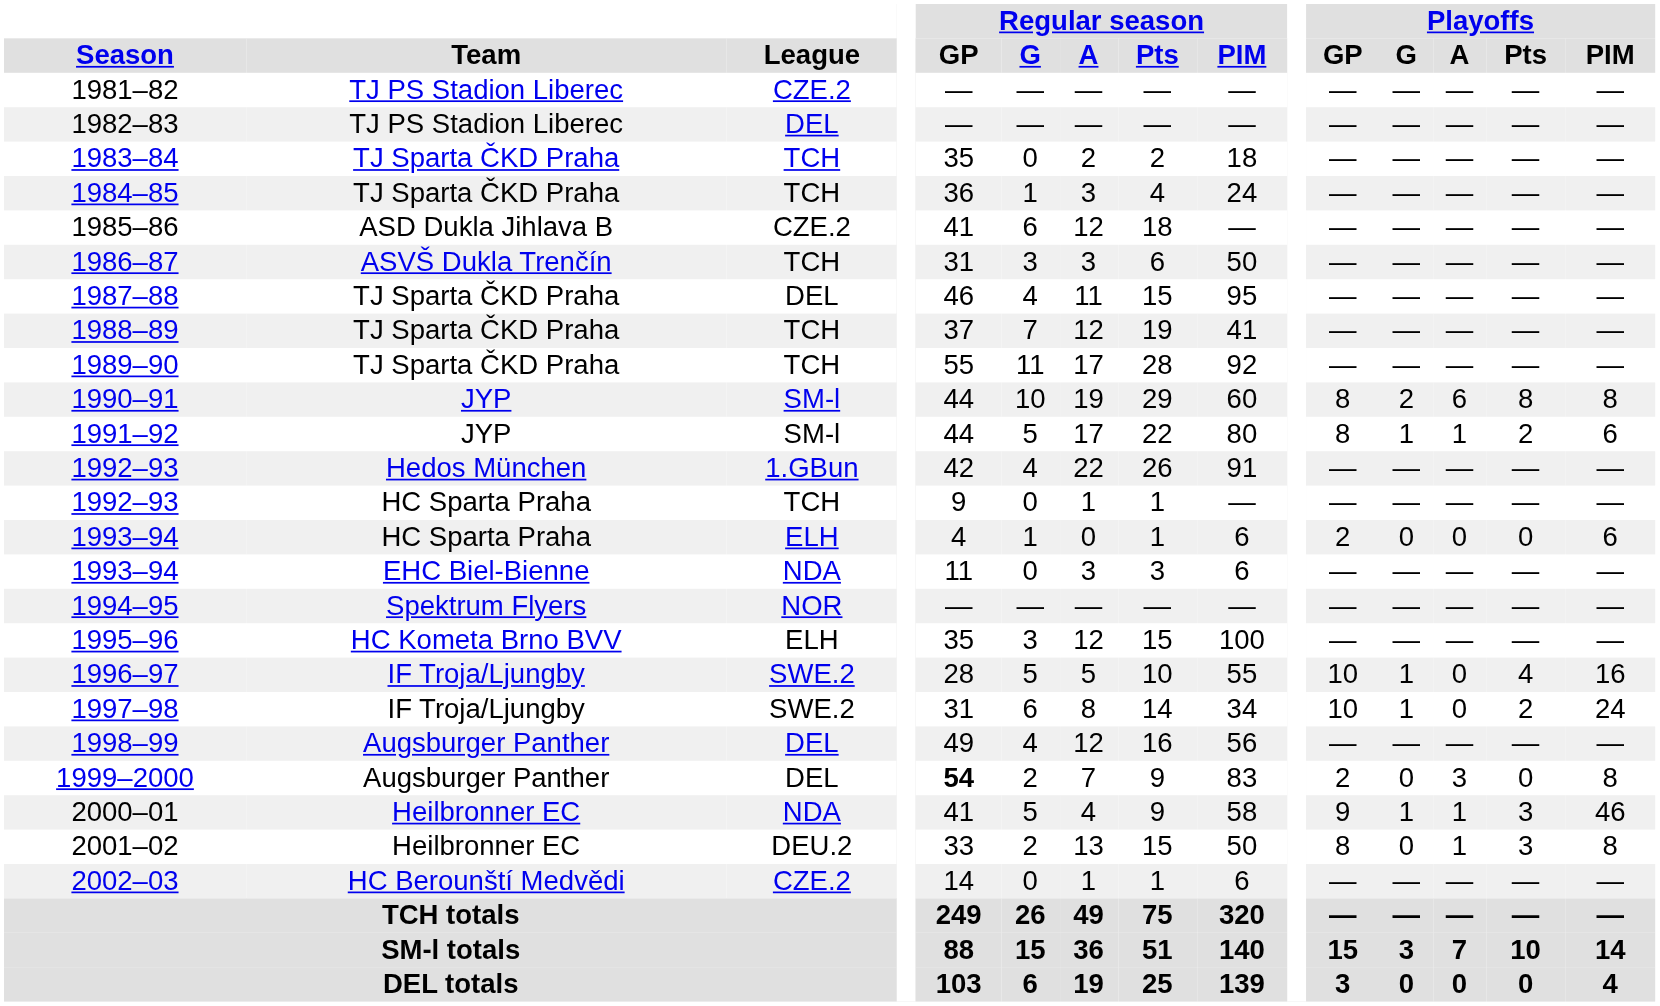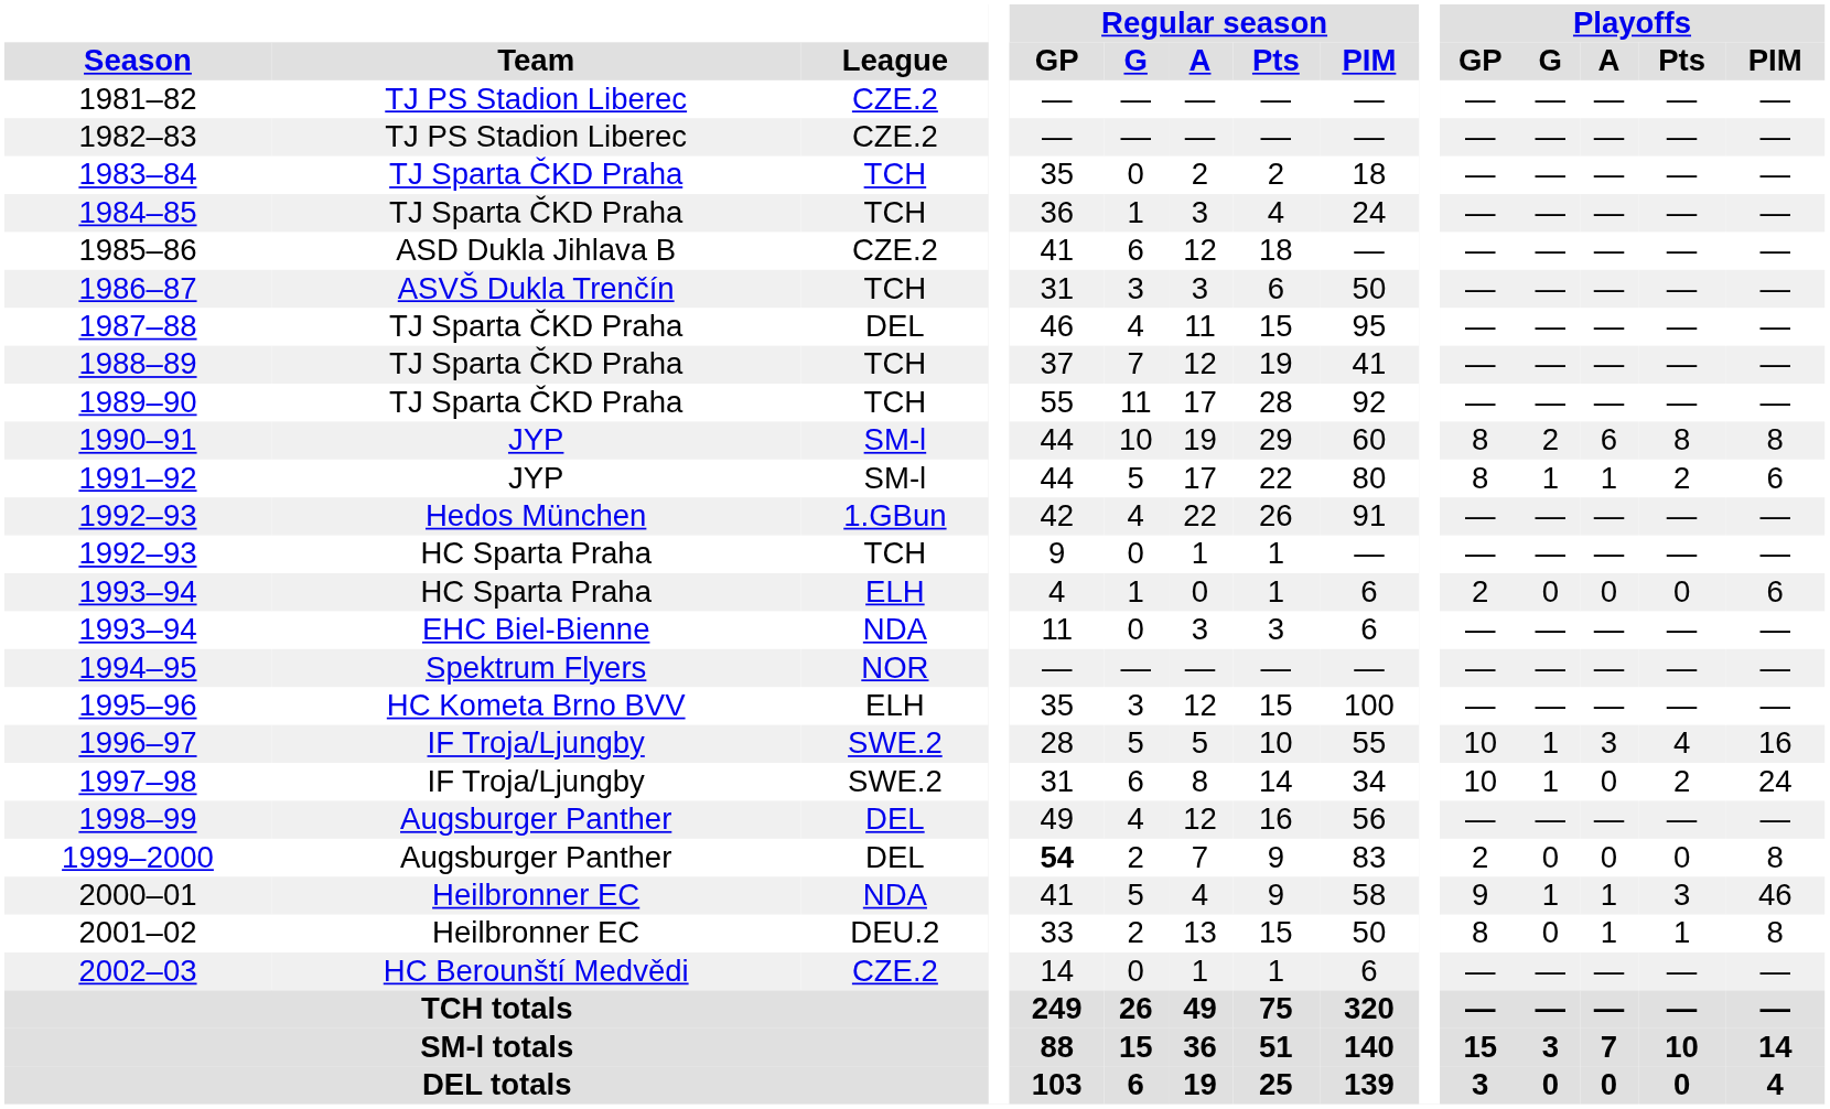 <table border="0" cellpadding="1" cellspacing="0" style="text-align:center; width:60em">
 <tr bgcolor="#e0e0e0">
 <th colspan="3" bgcolor="#ffffff"> </th>
 <th rowspan="99" bgcolor="#ffffff"> </th>
 <th colspan="5"><a href='#'>Regular season</a></th>
 <th rowspan="99" bgcolor="#ffffff"> </th>
 <th colspan="5"><a href='#'>Playoffs</a></th>
 </tr>
 <tr bgcolor="#e0e0e0">
 <th><a href='#'>Season</a></th>
 <th>Team</th>
 <th>League</th>
 <th>GP</th>
 <th><a href='#'>G</a></th>
 <th><a href='#'>A</a></th>
 <th><a href='#'>Pts</a></th>
 <th><a href='#'>PIM</a></th>
 <th>GP</th>
 <th>G</th>
 <th>A</th>
 <th>Pts</th>
 <th>PIM</th>
 </tr>
 <tr>
 <td>1981–82</td>
 <td><a href='#'>TJ PS Stadion Liberec</a></td>
 <td><a href='#'>CZE.2</a></td>
 <td>—</td>
 <td>—</td>
 <td>—</td>
 <td>—</td>
 <td>—</td>
 <td>—</td>
 <td>—</td>
 <td>—</td>
 <td>—</td>
 <td>—</td>
 </tr>
 <tr bgcolor="#f0f0f0">
 <td>1982–83</td>
 <td>TJ PS Stadion Liberec</td>
-<td><a href='#'>DEL</a></td>
+<td>CZE.2</td>
 <td>—</td>
 <td>—</td>
 <td>—</td>
 <td>—</td>
 <td>—</td>
 <td>—</td>
 <td>—</td>
 <td>—</td>
 <td>—</td>
 <td>—</td>
 </tr>
 <tr>
 <td><a href='#'>1983–84</a></td>
 <td><a href='#'>TJ Sparta ČKD Praha</a></td>
 <td><a href='#'>TCH</a></td>
 <td>35</td>
 <td>0</td>
 <td>2</td>
 <td>2</td>
 <td>18</td>
 <td>—</td>
 <td>—</td>
 <td>—</td>
 <td>—</td>
 <td>—</td>
 </tr>
 <tr bgcolor="#f0f0f0">
 <td><a href='#'>1984–85</a></td>
 <td>TJ Sparta ČKD Praha</td>
 <td>TCH</td>
 <td>36</td>
 <td>1</td>
 <td>3</td>
 <td>4</td>
 <td>24</td>
 <td>—</td>
 <td>—</td>
 <td>—</td>
 <td>—</td>
 <td>—</td>
 </tr>
 <tr>
 <td>1985–86</td>
 <td>ASD Dukla Jihlava B</td>
 <td>CZE.2</td>
 <td>41</td>
 <td>6</td>
 <td>12</td>
 <td>18</td>
 <td>—</td>
 <td>—</td>
 <td>—</td>
 <td>—</td>
 <td>—</td>
 <td>—</td>
 </tr>
 <tr bgcolor="#f0f0f0">
 <td><a href='#'>1986–87</a></td>
 <td><a href='#'>ASVŠ Dukla Trenčín</a></td>
 <td>TCH</td>
 <td>31</td>
 <td>3</td>
 <td>3</td>
 <td>6</td>
 <td>50</td>
 <td>—</td>
 <td>—</td>
 <td>—</td>
 <td>—</td>
 <td>—</td>
 </tr>
 <tr>
 <td><a href='#'>1987–88</a></td>
 <td>TJ Sparta ČKD Praha</td>
 <td>DEL</td>
 <td>46</td>
 <td>4</td>
 <td>11</td>
 <td>15</td>
 <td>95</td>
 <td>—</td>
 <td>—</td>
 <td>—</td>
 <td>—</td>
 <td>—</td>
 </tr>
 <tr bgcolor="#f0f0f0">
 <td><a href='#'>1988–89</a></td>
 <td>TJ Sparta ČKD Praha</td>
 <td>TCH</td>
 <td>37</td>
 <td>7</td>
 <td>12</td>
 <td>19</td>
 <td>41</td>
 <td>—</td>
 <td>—</td>
 <td>—</td>
 <td>—</td>
 <td>—</td>
 </tr>
 <tr>
 <td><a href='#'>1989–90</a></td>
 <td>TJ Sparta ČKD Praha</td>
 <td>TCH</td>
 <td>55</td>
 <td>11</td>
 <td>17</td>
 <td>28</td>
 <td>92</td>
 <td>—</td>
 <td>—</td>
 <td>—</td>
 <td>—</td>
 <td>—</td>
 </tr>
 <tr bgcolor="#f0f0f0">
 <td><a href='#'>1990–91</a></td>
 <td><a href='#'>JYP</a></td>
 <td><a href='#'>SM-l</a></td>
 <td>44</td>
 <td>10</td>
 <td>19</td>
 <td>29</td>
 <td>60</td>
 <td>8</td>
 <td>2</td>
 <td>6</td>
 <td>8</td>
 <td>8</td>
 </tr>
 <tr>
 <td><a href='#'>1991–92</a></td>
 <td>JYP</td>
 <td>SM-l</td>
 <td>44</td>
 <td>5</td>
 <td>17</td>
 <td>22</td>
 <td>80</td>
 <td>8</td>
 <td>1</td>
 <td>1</td>
 <td>2</td>
 <td>6</td>
 </tr>
 <tr bgcolor="#f0f0f0">
 <td><a href='#'>1992–93</a></td>
 <td><a href='#'>Hedos München</a></td>
 <td><a href='#'>1.GBun</a></td>
 <td>42</td>
 <td>4</td>
 <td>22</td>
 <td>26</td>
 <td>91</td>
 <td>—</td>
 <td>—</td>
 <td>—</td>
 <td>—</td>
 <td>—</td>
 </tr>
 <tr>
 <td><a href='#'>1992–93</a></td>
 <td>HC Sparta Praha</td>
 <td>TCH</td>
 <td>9</td>
 <td>0</td>
 <td>1</td>
 <td>1</td>
 <td>—</td>
 <td>—</td>
 <td>—</td>
 <td>—</td>
 <td>—</td>
 <td>—</td>
 </tr>
 <tr bgcolor="#f0f0f0">
 <td><a href='#'>1993–94</a></td>
 <td>HC Sparta Praha</td>
 <td><a href='#'>ELH</a></td>
 <td>4</td>
 <td>1</td>
 <td>0</td>
 <td>1</td>
 <td>6</td>
 <td>2</td>
 <td>0</td>
 <td>0</td>
 <td>0</td>
 <td>6</td>
 </tr>
 <tr>
 <td><a href='#'>1993–94</a></td>
 <td><a href='#'>EHC Biel-Bienne</a></td>
 <td><a href='#'>NDA</a></td>
 <td>11</td>
 <td>0</td>
 <td>3</td>
 <td>3</td>
 <td>6</td>
 <td>—</td>
 <td>—</td>
 <td>—</td>
 <td>—</td>
 <td>—</td>
 </tr>
 <tr bgcolor="#f0f0f0">
 <td><a href='#'>1994–95</a></td>
 <td><a href='#'>Spektrum Flyers</a></td>
 <td><a href='#'>NOR</a></td>
 <td>—</td>
 <td>—</td>
 <td>—</td>
 <td>—</td>
 <td>—</td>
 <td>—</td>
 <td>—</td>
 <td>—</td>
 <td>—</td>
 <td>—</td>
 </tr>
 <tr>
 <td><a href='#'>1995–96</a></td>
 <td><a href='#'>HC Kometa Brno BVV</a></td>
 <td>ELH</td>
 <td>35</td>
 <td>3</td>
 <td>12</td>
 <td>15</td>
 <td>100</td>
 <td>—</td>
 <td>—</td>
 <td>—</td>
 <td>—</td>
 <td>—</td>
 </tr>
 <tr bgcolor="#f0f0f0">
 <td><a href='#'>1996–97</a></td>
 <td><a href='#'>IF Troja/Ljungby</a></td>
 <td><a href='#'>SWE.2</a></td>
 <td>28</td>
 <td>5</td>
 <td>5</td>
 <td>10</td>
 <td>55</td>
 <td>10</td>
 <td>1</td>
-<td>0</td>
+<td>3</td>
 <td>4</td>
 <td>16</td>
 </tr>
 <tr>
 <td><a href='#'>1997–98</a></td>
 <td>IF Troja/Ljungby</td>
 <td>SWE.2</td>
 <td>31</td>
 <td>6</td>
 <td>8</td>
 <td>14</td>
 <td>34</td>
 <td>10</td>
 <td>1</td>
 <td>0</td>
 <td>2</td>
 <td>24</td>
 </tr>
 <tr bgcolor="#f0f0f0">
 <td><a href='#'>1998–99</a></td>
 <td><a href='#'>Augsburger Panther</a></td>
 <td><a href='#'>DEL</a></td>
 <td>49</td>
 <td>4</td>
 <td>12</td>
 <td>16</td>
 <td>56</td>
 <td>—</td>
 <td>—</td>
 <td>—</td>
 <td>—</td>
 <td>—</td>
 </tr>
 <tr>
 <td><a href='#'>1999–2000</a></td>
 <td>Augsburger Panther</td>
 <td>DEL</td>
 <td><strong>54</strong></td>
 <td>2</td>
 <td>7</td>
 <td>9</td>
 <td>83</td>
 <td>2</td>
 <td>0</td>
-<td>3</td>
+<td>0</td>
 <td>0</td>
 <td>8</td>
 </tr>
 <tr bgcolor="#f0f0f0">
 <td>2000–01</td>
 <td><a href='#'>Heilbronner EC</a></td>
 <td><a href='#'>NDA</a></td>
 <td>41</td>
 <td>5</td>
 <td>4</td>
 <td>9</td>
 <td>58</td>
 <td>9</td>
 <td>1</td>
 <td>1</td>
 <td>3</td>
 <td>46</td>
 </tr>
 <tr>
 <td>2001–02</td>
 <td>Heilbronner EC</td>
 <td>DEU.2</td>
 <td>33</td>
 <td>2</td>
 <td>13</td>
 <td>15</td>
 <td>50</td>
 <td>8</td>
 <td>0</td>
 <td>1</td>
-<td>3</td>
+<td>1</td>
 <td>8</td>
 </tr>
 <tr bgcolor="#f0f0f0">
 <td><a href='#'>2002–03</a></td>
 <td><a href='#'>HC Berounští Medvědi</a></td>
 <td><a href='#'>CZE.2</a></td>
 <td>14</td>
 <td>0</td>
 <td>1</td>
 <td>1</td>
 <td>6</td>
 <td>—</td>
 <td>—</td>
 <td>—</td>
 <td>—</td>
 <td>—</td>
 </tr>
 <tr bgcolor="#e0e0e0">
 <th colspan="3">TCH totals</th>
 <th>249</th>
 <th>26</th>
 <th>49</th>
 <th>75</th>
 <th>320</th>
 <th>—</th>
 <th>—</th>
 <th>—</th>
 <th>—</th>
 <th>—</th>
 </tr>
 <tr bgcolor="#e0e0e0">
 <th colspan="3">SM-l totals</th>
 <th>88</th>
 <th>15</th>
 <th>36</th>
 <th>51</th>
 <th>140</th>
 <th>15</th>
 <th>3</th>
 <th>7</th>
 <th>10</th>
 <th>14</th>
 </tr>
 <tr bgcolor="#e0e0e0">
 <th colspan="3">DEL totals</th>
 <th>103</th>
 <th>6</th>
 <th>19</th>
 <th>25</th>
 <th>139</th>
 <th>3</th>
 <th>0</th>
 <th>0</th>
 <th>0</th>
 <th>4</th>
 </tr>
 </table>
